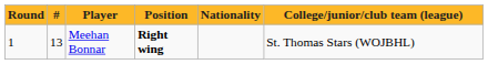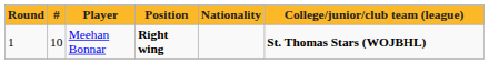 <table class="wikitable">
 <tr>
 <th style="background:#FDB827; color:#231F20" width="2.75%">Round</th>
 <th style="background:#FDB827; color:#231F20" width="2.75%">#</th>
 <th style="background:#FDB827; color:#231F20" width="16.0%">Player</th>
 <th style="background:#FDB827; color:#231F20" width="14.0%">Position</th>
 <th style="background:#FDB827; color:#231F20" width="11.5%">Nationality</th>
 <th style="background:#FDB827; color:#231F20" width="100.0%">College/junior/club team (league)</th>
 </tr>
 <tr>
 <td>1</td>
-<td>13</td>
+<td>10</td>
 <td><a href='#'>Meehan Bonnar</a></td>
 <td><strong>Right wing</strong></td>
 <td></td>
-<td>St. Thomas Stars (WOJBHL)</td>
+<td><strong>St. Thomas Stars (WOJBHL)</strong></td>
 </tr>
 </table>
